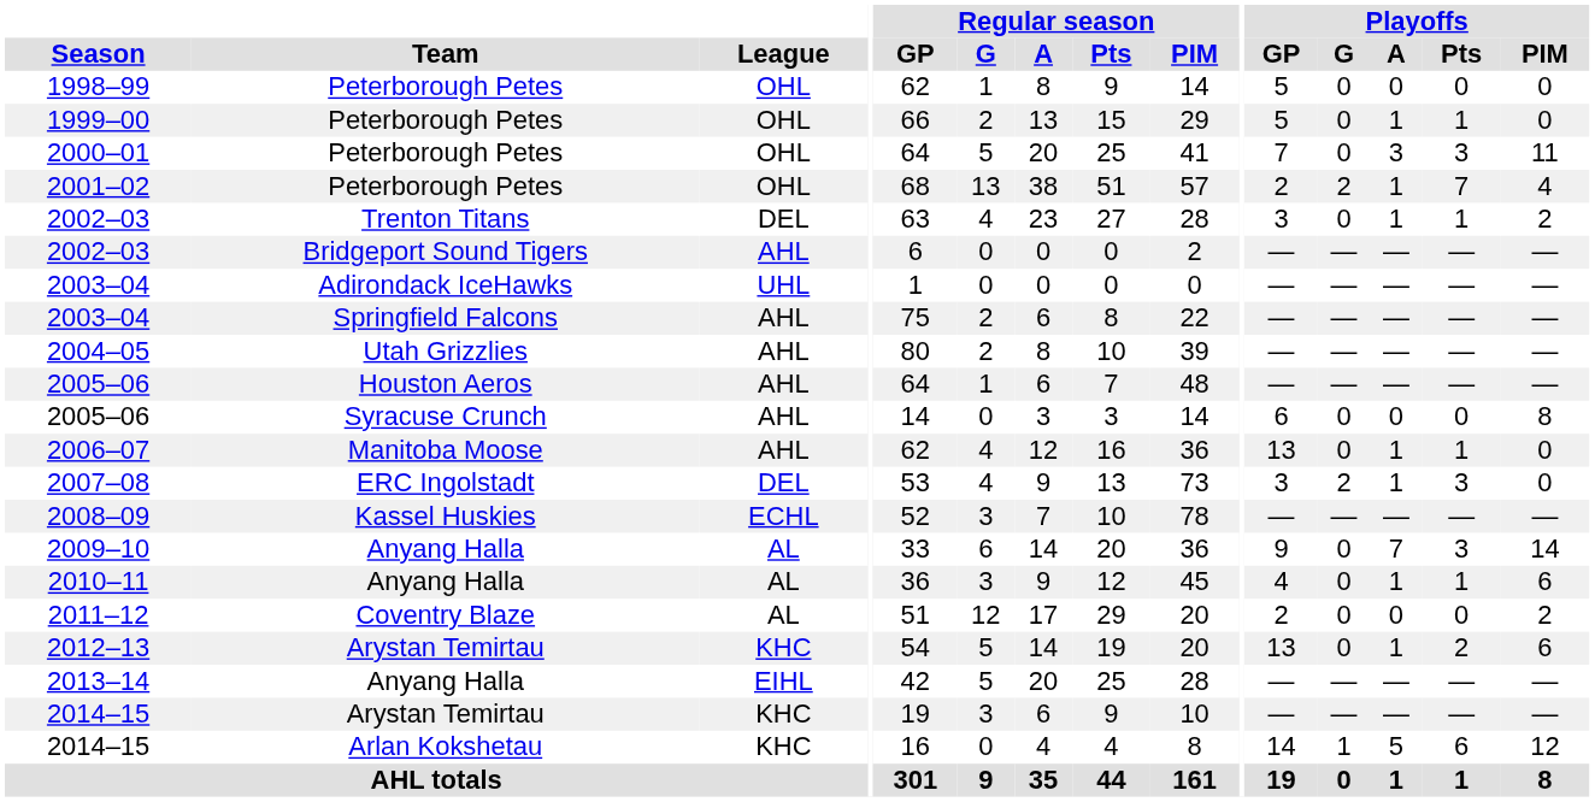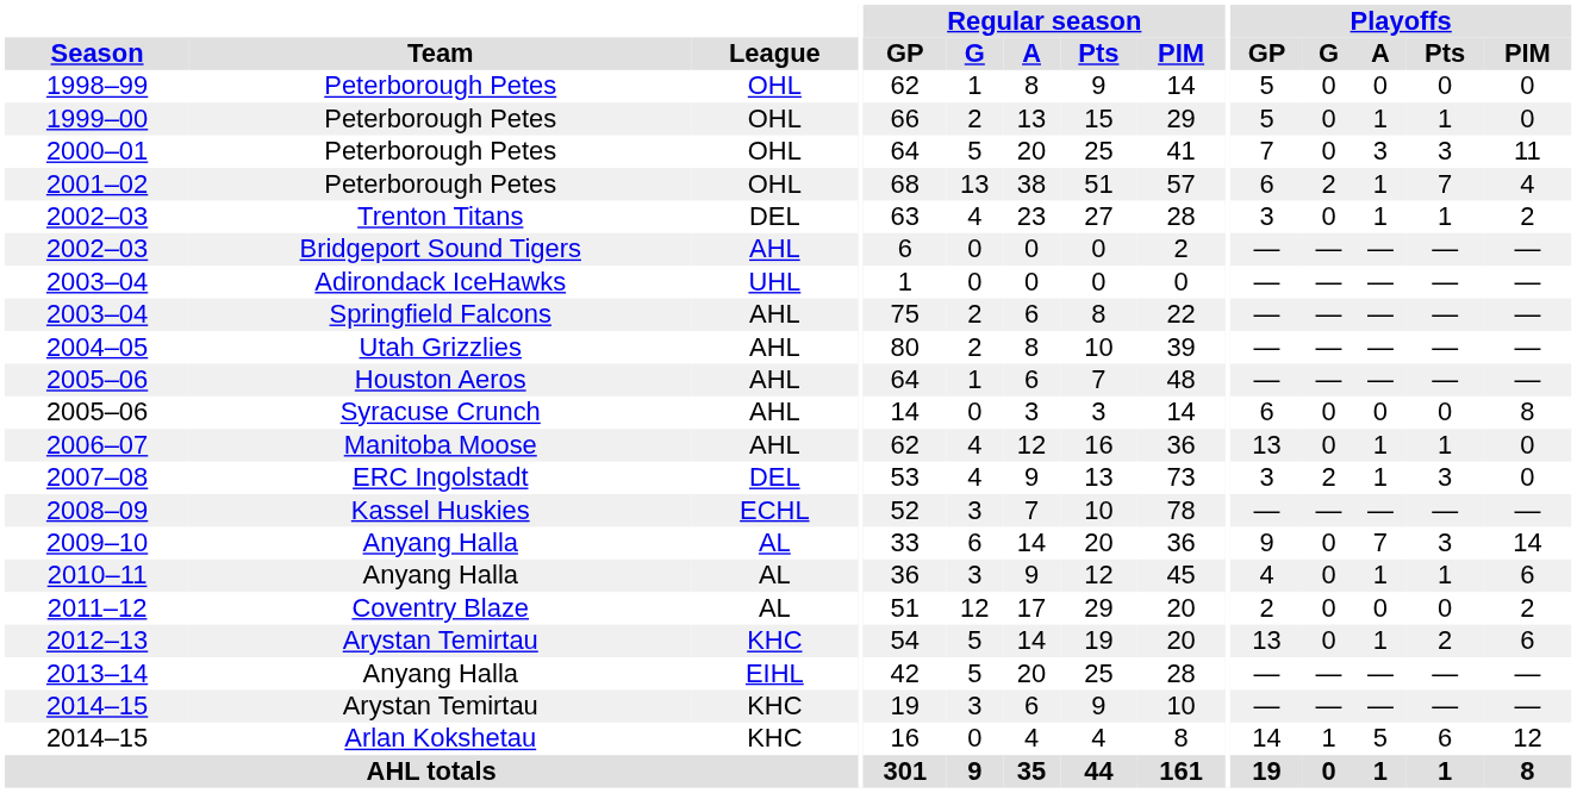 <table border="0" cellpadding="1" cellspacing="0" style="text-align:center; width:60em">
 <tr bgcolor="#e0e0e0">
 <th colspan="3" bgcolor="#ffffff"></th>
 <th rowspan="99" bgcolor="#ffffff"></th>
 <th colspan="5"><a href='#'>Regular season</a></th>
 <th rowspan="99" bgcolor="#ffffff"></th>
 <th colspan="5"><a href='#'>Playoffs</a></th>
 </tr>
 <tr bgcolor="#e0e0e0">
 <th><a href='#'>Season</a></th>
 <th>Team</th>
 <th>League</th>
 <th>GP</th>
 <th><a href='#'>G</a></th>
 <th><a href='#'>A</a></th>
 <th><a href='#'>Pts</a></th>
 <th><a href='#'>PIM</a></th>
 <th>GP</th>
 <th>G</th>
 <th>A</th>
 <th>Pts</th>
 <th>PIM</th>
 </tr>
 <tr ALIGN="center">
 <td><a href='#'>1998–99</a></td>
 <td><a href='#'>Peterborough Petes</a></td>
 <td><a href='#'>OHL</a></td>
 <td>62</td>
 <td>1</td>
 <td>8</td>
 <td>9</td>
 <td>14</td>
 <td>5</td>
 <td>0</td>
 <td>0</td>
 <td>0</td>
 <td>0</td>
 </tr>
 <tr ALIGN="center" bgcolor="#f0f0f0">
 <td><a href='#'>1999–00</a></td>
 <td>Peterborough Petes</td>
 <td>OHL</td>
 <td>66</td>
 <td>2</td>
 <td>13</td>
 <td>15</td>
 <td>29</td>
 <td>5</td>
 <td>0</td>
 <td>1</td>
 <td>1</td>
 <td>0</td>
 </tr>
 <tr ALIGN="center">
 <td><a href='#'>2000–01</a></td>
 <td>Peterborough Petes</td>
 <td>OHL</td>
 <td>64</td>
 <td>5</td>
 <td>20</td>
 <td>25</td>
 <td>41</td>
 <td>7</td>
 <td>0</td>
 <td>3</td>
 <td>3</td>
 <td>11</td>
 </tr>
 <tr ALIGN="center" bgcolor="#f0f0f0">
 <td><a href='#'>2001–02</a></td>
 <td>Peterborough Petes</td>
 <td>OHL</td>
 <td>68</td>
 <td>13</td>
 <td>38</td>
 <td>51</td>
 <td>57</td>
-<td>2</td>
+<td>6</td>
 <td>2</td>
 <td>1</td>
 <td>7</td>
 <td>4</td>
 </tr>
 <tr ALIGN="center">
 <td><a href='#'>2002–03</a></td>
 <td><a href='#'>Trenton Titans</a></td>
 <td>DEL</td>
 <td>63</td>
 <td>4</td>
 <td>23</td>
 <td>27</td>
 <td>28</td>
 <td>3</td>
 <td>0</td>
 <td>1</td>
 <td>1</td>
 <td>2</td>
 </tr>
 <tr ALIGN="center" bgcolor="#f0f0f0">
 <td><a href='#'>2002–03</a></td>
 <td><a href='#'>Bridgeport Sound Tigers</a></td>
 <td><a href='#'>AHL</a></td>
 <td>6</td>
 <td>0</td>
 <td>0</td>
 <td>0</td>
 <td>2</td>
 <td>—</td>
 <td>—</td>
 <td>—</td>
 <td>—</td>
 <td>—</td>
 </tr>
 <tr ALIGN="center">
 <td><a href='#'>2003–04</a></td>
 <td><a href='#'>Adirondack IceHawks</a></td>
 <td><a href='#'>UHL</a></td>
 <td>1</td>
 <td>0</td>
 <td>0</td>
 <td>0</td>
 <td>0</td>
 <td>—</td>
 <td>—</td>
 <td>—</td>
 <td>—</td>
 <td>—</td>
 </tr>
 <tr ALIGN="center" bgcolor="#f0f0f0">
 <td><a href='#'>2003–04</a></td>
 <td><a href='#'>Springfield Falcons</a></td>
 <td>AHL</td>
 <td>75</td>
 <td>2</td>
 <td>6</td>
 <td>8</td>
 <td>22</td>
 <td>—</td>
 <td>—</td>
 <td>—</td>
 <td>—</td>
 <td>—</td>
 </tr>
 <tr ALIGN="center">
 <td><a href='#'>2004–05</a></td>
 <td><a href='#'>Utah Grizzlies</a></td>
 <td>AHL</td>
 <td>80</td>
 <td>2</td>
 <td>8</td>
 <td>10</td>
 <td>39</td>
 <td>—</td>
 <td>—</td>
 <td>—</td>
 <td>—</td>
 <td>—</td>
 </tr>
 <tr ALIGN="center" bgcolor="#f0f0f0">
 <td><a href='#'>2005–06</a></td>
 <td><a href='#'>Houston Aeros</a></td>
 <td>AHL</td>
 <td>64</td>
 <td>1</td>
 <td>6</td>
 <td>7</td>
 <td>48</td>
 <td>—</td>
 <td>—</td>
 <td>—</td>
 <td>—</td>
 <td>—</td>
 </tr>
 <tr ALIGN="center">
 <td>2005–06</td>
 <td><a href='#'>Syracuse Crunch</a></td>
 <td>AHL</td>
 <td>14</td>
 <td>0</td>
 <td>3</td>
 <td>3</td>
 <td>14</td>
 <td>6</td>
 <td>0</td>
 <td>0</td>
 <td>0</td>
 <td>8</td>
 </tr>
 <tr ALIGN="center" bgcolor="#f0f0f0">
 <td><a href='#'>2006–07</a></td>
 <td><a href='#'>Manitoba Moose</a></td>
 <td>AHL</td>
 <td>62</td>
 <td>4</td>
 <td>12</td>
 <td>16</td>
 <td>36</td>
 <td>13</td>
 <td>0</td>
 <td>1</td>
 <td>1</td>
 <td>0</td>
 </tr>
 <tr ALIGN="center">
 <td><a href='#'>2007–08</a></td>
 <td><a href='#'>ERC Ingolstadt</a></td>
 <td><a href='#'>DEL</a></td>
 <td>53</td>
 <td>4</td>
 <td>9</td>
 <td>13</td>
 <td>73</td>
 <td>3</td>
 <td>2</td>
 <td>1</td>
 <td>3</td>
 <td>0</td>
 </tr>
 <tr ALIGN="center" bgcolor="#f0f0f0">
 <td><a href='#'>2008–09</a></td>
 <td><a href='#'>Kassel Huskies</a></td>
 <td><a href='#'>ECHL</a></td>
 <td>52</td>
 <td>3</td>
 <td>7</td>
 <td>10</td>
 <td>78</td>
 <td>—</td>
 <td>—</td>
 <td>—</td>
 <td>—</td>
 <td>—</td>
 </tr>
 <tr ALIGN="center">
 <td><a href='#'>2009–10</a></td>
 <td><a href='#'>Anyang Halla</a></td>
 <td><a href='#'>AL</a></td>
 <td>33</td>
 <td>6</td>
 <td>14</td>
 <td>20</td>
 <td>36</td>
 <td>9</td>
 <td>0</td>
 <td>7</td>
 <td>3</td>
 <td>14</td>
 </tr>
 <tr ALIGN="center" bgcolor="#f0f0f0">
 <td><a href='#'>2010–11</a></td>
 <td>Anyang Halla</td>
 <td>AL</td>
 <td>36</td>
 <td>3</td>
 <td>9</td>
 <td>12</td>
 <td>45</td>
 <td>4</td>
 <td>0</td>
 <td>1</td>
 <td>1</td>
 <td>6</td>
 </tr>
 <tr ALIGN="center">
 <td><a href='#'>2011–12</a></td>
 <td><a href='#'>Coventry Blaze</a></td>
 <td>AL</td>
 <td>51</td>
 <td>12</td>
 <td>17</td>
 <td>29</td>
 <td>20</td>
 <td>2</td>
 <td>0</td>
 <td>0</td>
 <td>0</td>
 <td>2</td>
 </tr>
 <tr ALIGN="center" bgcolor="#f0f0f0">
 <td><a href='#'>2012–13</a></td>
 <td><a href='#'>Arystan Temirtau</a></td>
 <td><a href='#'>KHC</a></td>
 <td>54</td>
 <td>5</td>
 <td>14</td>
 <td>19</td>
 <td>20</td>
 <td>13</td>
 <td>0</td>
 <td>1</td>
 <td>2</td>
 <td>6</td>
 </tr>
 <tr ALIGN="center">
 <td><a href='#'>2013–14</a></td>
 <td>Anyang Halla</td>
 <td><a href='#'>EIHL</a></td>
 <td>42</td>
 <td>5</td>
 <td>20</td>
 <td>25</td>
 <td>28</td>
 <td>—</td>
 <td>—</td>
 <td>—</td>
 <td>—</td>
 <td>—</td>
 </tr>
 <tr ALIGN="center"  bgcolor="#f0f0f0">
 <td><a href='#'>2014–15</a></td>
 <td>Arystan Temirtau</td>
 <td>KHC</td>
 <td>19</td>
 <td>3</td>
 <td>6</td>
 <td>9</td>
 <td>10</td>
 <td>—</td>
 <td>—</td>
 <td>—</td>
 <td>—</td>
 <td>—</td>
 </tr>
 <tr ALIGN="center">
 <td>2014–15</td>
 <td><a href='#'>Arlan Kokshetau</a></td>
 <td>KHC</td>
 <td>16</td>
 <td>0</td>
 <td>4</td>
 <td>4</td>
 <td>8</td>
 <td>14</td>
 <td>1</td>
 <td>5</td>
 <td>6</td>
 <td>12</td>
 </tr>
 <tr bgcolor="#e0e0e0">
 <th colspan="3">AHL totals</th>
 <th>301</th>
 <th>9</th>
 <th>35</th>
 <th>44</th>
 <th>161</th>
 <th>19</th>
 <th>0</th>
 <th>1</th>
 <th>1</th>
 <th>8</th>
 </tr>
 </table>
